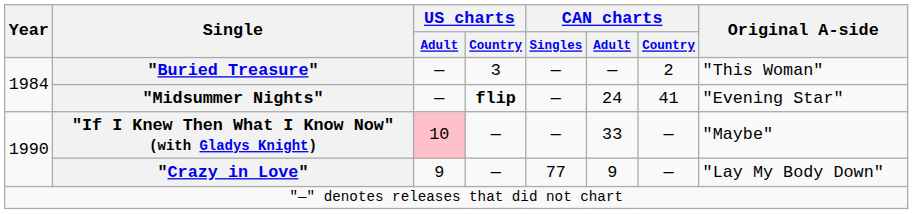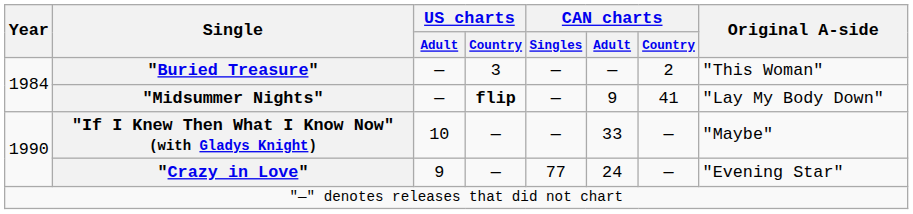 <table class="wikitable plainrowheaders" style="text-align:center;">
 <tr>
 <th rowspan="2">Year</th>
 <th rowspan="2" style="width:21em;">Single</th>
 <th colspan="2"><a href='#'>US charts</a></th>
 <th colspan="3"><a href='#'>CAN charts</a></th>
 <th rowspan="2" style="width:12em;">Original A-side</th>
 </tr>
 <tr>
 <th style="width:3em;font-size:90%"><a href='#'><small>Adult</small></a><br></th>
 <th style="width:3em;font-size:90%"><a href='#'><small>Country</small></a><br></th>
 <th style="width:3em;font-size:90%"><a href='#'><small>Singles</small></a><br></th>
 <th style="width:3em;font-size:90%"><a href='#'><small>Adult</small></a><br></th>
 <th style="width:3em;font-size:90%"><a href='#'><small>Country</small></a><br></th>
 </tr>
 <tr>
 <td rowspan="2">1984</td>
 <th scope="row">"<a href='#'>Buried Treasure</a>"</th>
 <td>—</td>
 <td>3</td>
 <td>—</td>
 <td>—</td>
 <td>2</td>
 <td align="left">"This Woman"</td>
 </tr>
 <tr>
 <th scope="row">"Midsummer Nights"</th>
 <td>—</td>
 <td><strong>flip</strong></td>
 <td>—</td>
-<td>24</td>
+<td>9</td>
 <td>41</td>
-<td align="left">"Evening Star"</td>
+<td align="left">"Lay My Body Down"</td>
 </tr>
 <tr>
 <td rowspan="2">1990</td>
 <th scope="row">"If I Knew Then What I Know Now"<br><small>(with <a href='#'>Gladys Knight</a>)</small></th>
-<td style="background: pink;">10</td>
+<td>10</td>
 <td>—</td>
 <td>—</td>
 <td>33</td>
 <td>—</td>
 <td align="left">"Maybe"</td>
 </tr>
 <tr>
 <th scope="row">"<a href='#'>Crazy in Love</a>"</th>
 <td>9</td>
 <td>—</td>
 <td>77</td>
-<td>9</td>
+<td>24</td>
 <td>—</td>
-<td align="left">"Lay My Body Down"</td>
+<td align="left">"Evening Star"</td>
 </tr>
 <tr>
 <td colspan="8" style="font-size:85%">"—" denotes releases that did not chart</td>
 </tr>
 </table>
